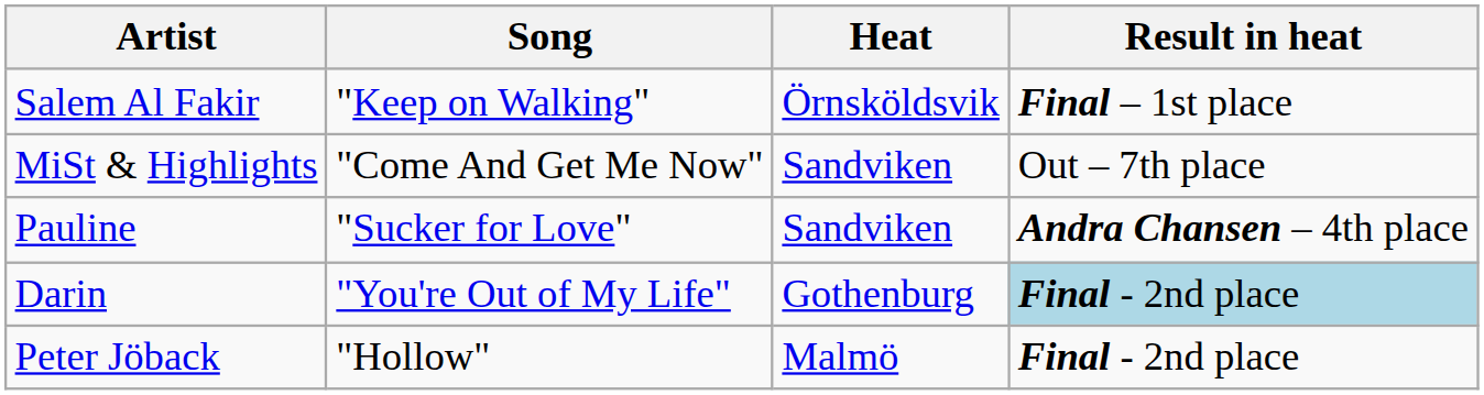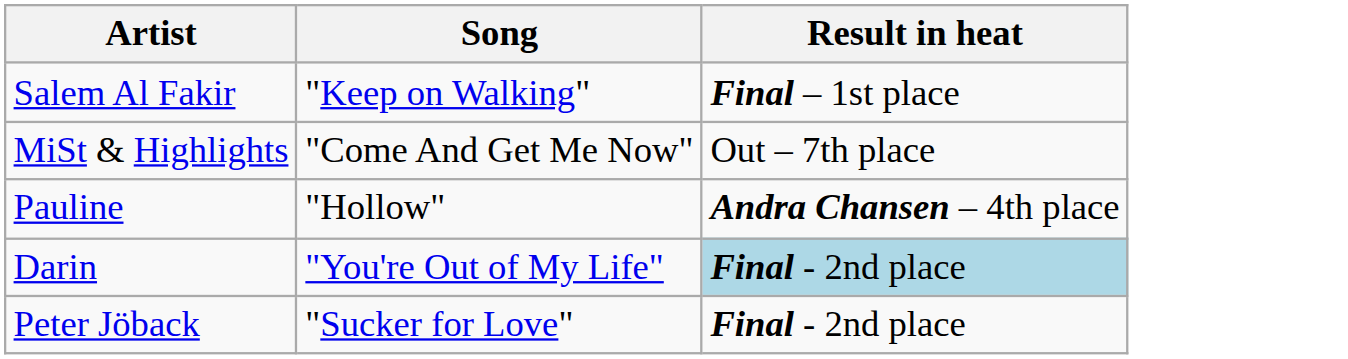 <table class="wikitable">
 <tr>
 <th>Artist</th>
 <th>Song</th>
-<th>Heat</th>
 <th>Result in heat</th>
 </tr>
 <tr>
 <td><a href='#'>Salem Al Fakir</a></td>
 <td>"<a href='#'>Keep on Walking</a>"</td>
-<td><a href='#'>Örnsköldsvik</a></td>
 <td><strong><em>Final</em></strong> – 1st place</td>
 </tr>
 <tr>
 <td><a href='#'>MiSt</a> & <a href='#'>Highlights</a></td>
 <td>"Come And Get Me Now"</td>
-<td><a href='#'>Sandviken</a></td>
 <td>Out – 7th place</td>
 </tr>
 <tr>
 <td><a href='#'>Pauline</a></td>
-<td>"<a href='#'>Sucker for Love</a>"</td>
-<td><a href='#'>Sandviken</a></td>
+<td>"Hollow"</td>
 <td><strong><em>Andra Chansen</em></strong> – 4th place</td>
 </tr>
 <tr>
 <td><a href='#'>Darin</a></td>
 <td><a href='#'>"You're Out of My Life"</a></td>
-<td><a href='#'>Gothenburg</a></td>
 <td style="background: lightblue;"><strong><em>Final</em></strong> - 2nd place</td>
 </tr>
 <tr>
 <td><a href='#'>Peter Jöback</a></td>
-<td>"Hollow"</td>
-<td><a href='#'>Malmö</a></td>
+<td>"<a href='#'>Sucker for Love</a>"</td>
 <td><strong><em>Final</em></strong> - 2nd place</td>
 </tr>
 </table>
